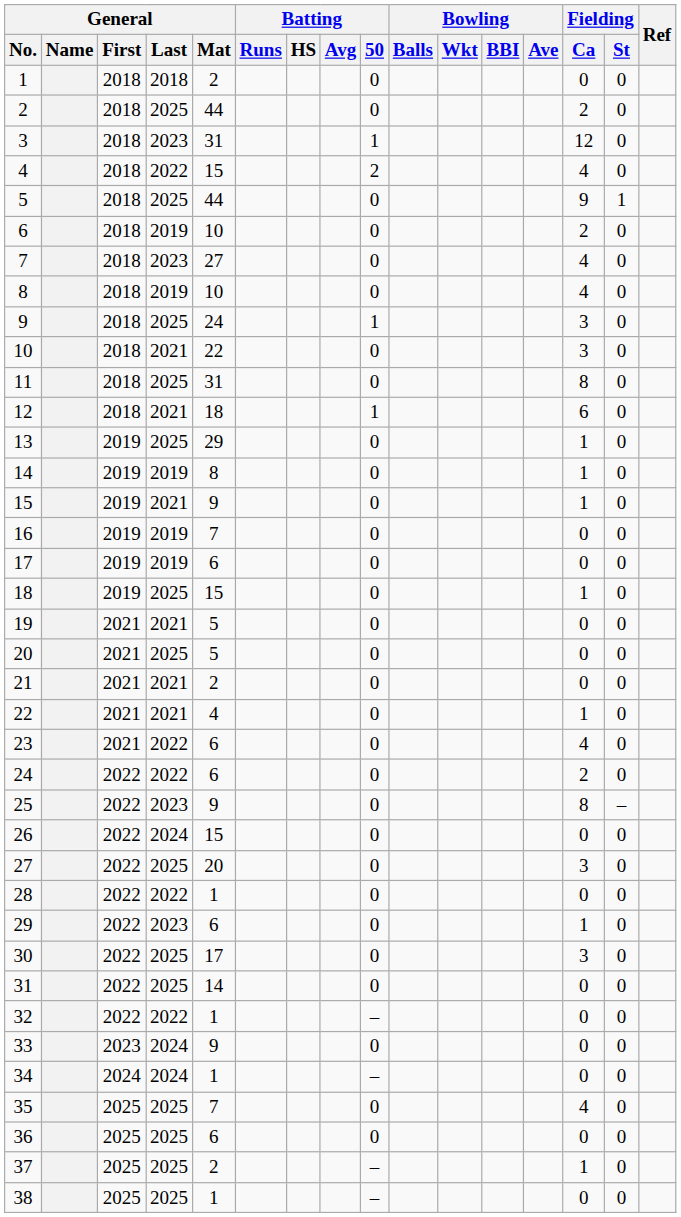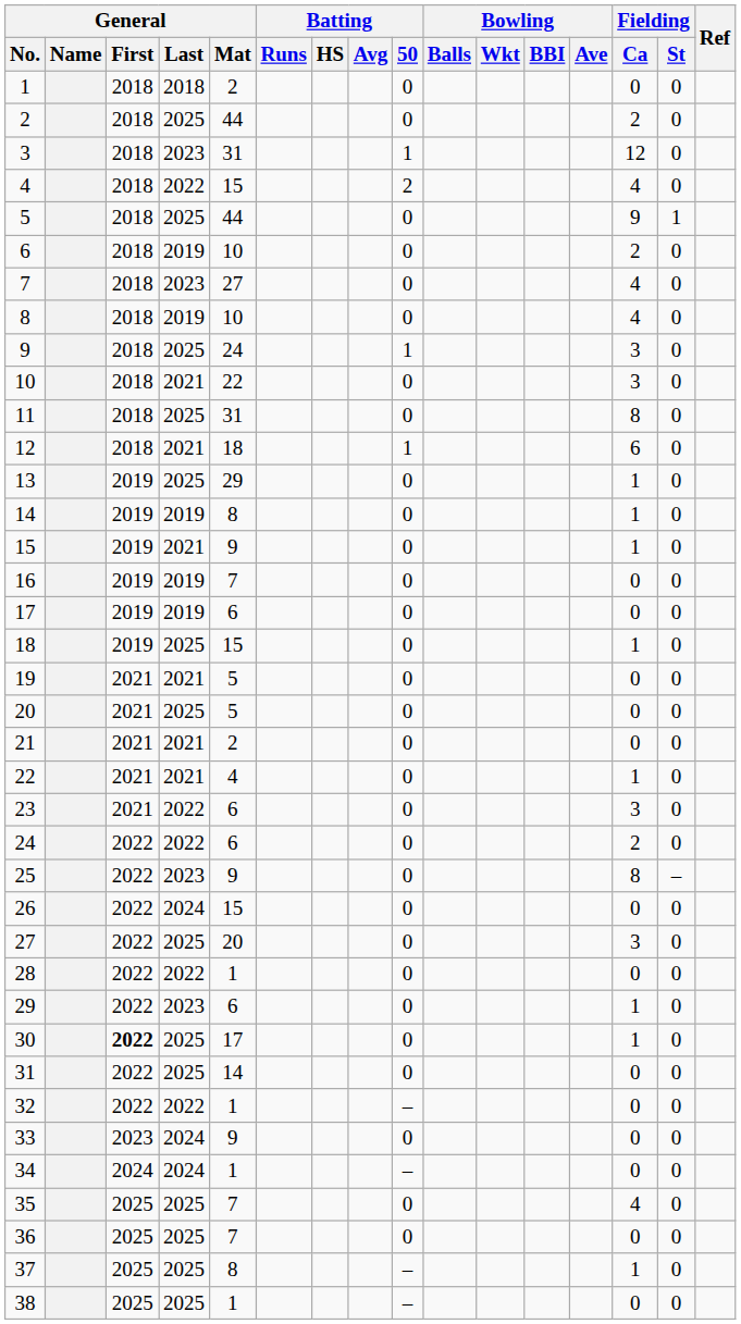 <table class="wikitable plainrowheaders sortable">
 <tr align="center">
 <th scope="col" colspan=5 class="unsortable">General</th>
 <th scope="col" colspan=4 class="unsortable"><a href='#'>Batting</a></th>
 <th scope="col" colspan=4 class="unsortable"><a href='#'>Bowling</a></th>
 <th scope="col" colspan=2 class="unsortable"><a href='#'>Fielding</a></th>
 <th scope="col" rowspan=2 class="unsortable">Ref</th>
 </tr>
 <tr align="center">
 <th scope="col">No.</th>
 <th scope="col">Name</th>
 <th scope="col">First</th>
 <th scope="col">Last</th>
 <th scope="col">Mat</th>
 <th scope="col"><a href='#'>Runs</a></th>
 <th scope="col">HS</th>
 <th scope="col"><a href='#'>Avg</a></th>
 <th scope="col"><a href='#'>50</a></th>
 <th scope="col"><a href='#'>Balls</a></th>
 <th scope="col"><a href='#'>Wkt</a></th>
 <th scope="col"><a href='#'>BBI</a></th>
 <th scope="col"><a href='#'>Ave</a></th>
 <th scope="col"><a href='#'>Ca</a></th>
 <th scope="col"><a href='#'>St</a></th>
 </tr>
 <tr align="center">
 <td>1</td>
 <th scope="row"></th>
 <td>2018</td>
 <td>2018</td>
 <td>2</td>
 <td></td>
 <td></td>
 <td></td>
 <td>0</td>
 <td></td>
 <td></td>
 <td></td>
 <td></td>
 <td>0</td>
 <td>0</td>
 <td></td>
 </tr>
 <tr align="center">
 <td>2</td>
 <th scope="row"></th>
 <td>2018</td>
 <td>2025</td>
 <td>44</td>
 <td></td>
 <td></td>
 <td></td>
 <td>0</td>
 <td></td>
 <td></td>
 <td></td>
 <td></td>
 <td>2</td>
 <td>0</td>
 <td></td>
 </tr>
 <tr align="center">
 <td>3</td>
 <th scope="row"></th>
 <td>2018</td>
 <td>2023</td>
 <td>31</td>
 <td></td>
 <td></td>
 <td></td>
 <td>1</td>
 <td></td>
 <td></td>
 <td></td>
 <td></td>
 <td>12</td>
 <td>0</td>
 <td></td>
 </tr>
 <tr align="center">
 <td>4</td>
 <th scope="row"></th>
 <td>2018</td>
 <td>2022</td>
 <td>15</td>
 <td></td>
 <td></td>
 <td></td>
 <td>2</td>
 <td></td>
 <td></td>
 <td></td>
 <td></td>
 <td>4</td>
 <td>0</td>
 <td></td>
 </tr>
 <tr align="center">
 <td>5</td>
 <th scope="row"></th>
 <td>2018</td>
 <td>2025</td>
 <td>44</td>
 <td></td>
 <td></td>
 <td></td>
 <td>0</td>
 <td></td>
 <td></td>
 <td></td>
 <td></td>
 <td>9</td>
 <td>1</td>
 <td></td>
 </tr>
 <tr align="center">
 <td>6</td>
 <th scope="row"></th>
 <td>2018</td>
 <td>2019</td>
 <td>10</td>
 <td></td>
 <td></td>
 <td></td>
 <td>0</td>
 <td></td>
 <td></td>
 <td></td>
 <td></td>
 <td>2</td>
 <td>0</td>
 <td></td>
 </tr>
 <tr align="center">
 <td>7</td>
 <th scope="row"></th>
 <td>2018</td>
 <td>2023</td>
 <td>27</td>
 <td></td>
 <td></td>
 <td></td>
 <td>0</td>
 <td></td>
 <td></td>
 <td></td>
 <td></td>
 <td>4</td>
 <td>0</td>
 <td></td>
 </tr>
 <tr align="center">
 <td>8</td>
 <th scope="row"></th>
 <td>2018</td>
 <td>2019</td>
 <td>10</td>
 <td></td>
 <td></td>
 <td></td>
 <td>0</td>
 <td></td>
 <td></td>
 <td></td>
 <td></td>
 <td>4</td>
 <td>0</td>
 <td></td>
 </tr>
 <tr align="center">
 <td>9</td>
 <th scope="row"></th>
 <td>2018</td>
 <td>2025</td>
 <td>24</td>
 <td></td>
 <td></td>
 <td></td>
 <td>1</td>
 <td></td>
 <td></td>
 <td></td>
 <td></td>
 <td>3</td>
 <td>0</td>
 <td></td>
 </tr>
 <tr align="center">
 <td>10</td>
 <th scope="row"></th>
 <td>2018</td>
 <td>2021</td>
 <td>22</td>
 <td></td>
 <td></td>
 <td></td>
 <td>0</td>
 <td></td>
 <td></td>
 <td></td>
 <td></td>
 <td>3</td>
 <td>0</td>
 <td></td>
 </tr>
 <tr align="center">
 <td>11</td>
 <th scope="row"></th>
 <td>2018</td>
 <td>2025</td>
 <td>31</td>
 <td></td>
 <td></td>
 <td></td>
 <td>0</td>
 <td></td>
 <td></td>
 <td></td>
 <td></td>
 <td>8</td>
 <td>0</td>
 <td></td>
 </tr>
 <tr align="center">
 <td>12</td>
 <th scope="row"></th>
 <td>2018</td>
 <td>2021</td>
 <td>18</td>
 <td></td>
 <td></td>
 <td></td>
 <td>1</td>
 <td></td>
 <td></td>
 <td></td>
 <td></td>
 <td>6</td>
 <td>0</td>
 <td></td>
 </tr>
 <tr align="center">
 <td>13</td>
 <th scope="row"></th>
 <td>2019</td>
 <td>2025</td>
 <td>29</td>
 <td></td>
 <td></td>
 <td></td>
 <td>0</td>
 <td></td>
 <td></td>
 <td></td>
 <td></td>
 <td>1</td>
 <td>0</td>
 <td></td>
 </tr>
 <tr align="center">
 <td>14</td>
 <th scope="row"></th>
 <td>2019</td>
 <td>2019</td>
 <td>8</td>
 <td></td>
 <td></td>
 <td></td>
 <td>0</td>
 <td></td>
 <td></td>
 <td></td>
 <td></td>
 <td>1</td>
 <td>0</td>
 <td></td>
 </tr>
 <tr align="center">
 <td>15</td>
 <th scope="row"></th>
 <td>2019</td>
 <td>2021</td>
 <td>9</td>
 <td></td>
 <td></td>
 <td></td>
 <td>0</td>
 <td></td>
 <td></td>
 <td></td>
 <td></td>
 <td>1</td>
 <td>0</td>
 <td></td>
 </tr>
 <tr align="center">
 <td>16</td>
 <th scope="row"></th>
 <td>2019</td>
 <td>2019</td>
 <td>7</td>
 <td></td>
 <td></td>
 <td></td>
 <td>0</td>
 <td></td>
 <td></td>
 <td></td>
 <td></td>
 <td>0</td>
 <td>0</td>
 <td></td>
 </tr>
 <tr align="center">
 <td>17</td>
 <th scope="row"></th>
 <td>2019</td>
 <td>2019</td>
 <td>6</td>
 <td></td>
 <td></td>
 <td></td>
 <td>0</td>
 <td></td>
 <td></td>
 <td></td>
 <td></td>
 <td>0</td>
 <td>0</td>
 <td></td>
 </tr>
 <tr align="center">
 <td>18</td>
 <th scope="row"></th>
 <td>2019</td>
 <td>2025</td>
 <td>15</td>
 <td></td>
 <td></td>
 <td></td>
 <td>0</td>
 <td></td>
 <td></td>
 <td></td>
 <td></td>
 <td>1</td>
 <td>0</td>
 <td></td>
 </tr>
 <tr align="center">
 <td>19</td>
 <th scope="row"></th>
 <td>2021</td>
 <td>2021</td>
 <td>5</td>
 <td></td>
 <td></td>
 <td></td>
 <td>0</td>
 <td></td>
 <td></td>
 <td></td>
 <td></td>
 <td>0</td>
 <td>0</td>
 <td></td>
 </tr>
 <tr align="center">
 <td>20</td>
 <th scope="row"></th>
 <td>2021</td>
 <td>2025</td>
 <td>5</td>
 <td></td>
 <td></td>
 <td></td>
 <td>0</td>
 <td></td>
 <td></td>
 <td></td>
 <td></td>
 <td>0</td>
 <td>0</td>
 <td></td>
 </tr>
 <tr align="center">
 <td>21</td>
 <th scope="row"></th>
 <td>2021</td>
 <td>2021</td>
 <td>2</td>
 <td></td>
 <td></td>
 <td></td>
 <td>0</td>
 <td></td>
 <td></td>
 <td></td>
 <td></td>
 <td>0</td>
 <td>0</td>
 <td></td>
 </tr>
 <tr align="center">
 <td>22</td>
 <th scope="row"></th>
 <td>2021</td>
 <td>2021</td>
 <td>4</td>
 <td></td>
 <td></td>
 <td></td>
 <td>0</td>
 <td></td>
 <td></td>
 <td></td>
 <td></td>
 <td>1</td>
 <td>0</td>
 <td></td>
 </tr>
 <tr align="center">
 <td>23</td>
 <th scope="row"></th>
 <td>2021</td>
 <td>2022</td>
 <td>6</td>
 <td></td>
 <td></td>
 <td></td>
 <td>0</td>
 <td></td>
 <td></td>
 <td></td>
 <td></td>
-<td>4</td>
+<td>3</td>
 <td>0</td>
 <td></td>
 </tr>
 <tr align="center">
 <td>24</td>
 <th scope="row"></th>
 <td>2022</td>
 <td>2022</td>
 <td>6</td>
 <td></td>
 <td></td>
 <td></td>
 <td>0</td>
 <td></td>
 <td></td>
 <td></td>
 <td></td>
 <td>2</td>
 <td>0</td>
 <td></td>
 </tr>
 <tr align="center">
 <td>25</td>
 <th scope="row"></th>
 <td>2022</td>
 <td>2023</td>
 <td>9</td>
 <td></td>
 <td></td>
 <td></td>
 <td>0</td>
 <td></td>
 <td></td>
 <td></td>
 <td></td>
 <td>8</td>
 <td>–</td>
 <td></td>
 </tr>
 <tr align="center">
 <td>26</td>
 <th scope="row"></th>
 <td>2022</td>
 <td>2024</td>
 <td>15</td>
 <td></td>
 <td></td>
 <td></td>
 <td>0</td>
 <td></td>
 <td></td>
 <td></td>
 <td></td>
 <td>0</td>
 <td>0</td>
 <td></td>
 </tr>
 <tr align="center">
 <td>27</td>
 <th scope="row"></th>
 <td>2022</td>
 <td>2025</td>
 <td>20</td>
 <td></td>
 <td></td>
 <td></td>
 <td>0</td>
 <td></td>
 <td></td>
 <td></td>
 <td></td>
 <td>3</td>
 <td>0</td>
 <td></td>
 </tr>
 <tr align="center">
 <td>28</td>
 <th scope="row"></th>
 <td>2022</td>
 <td>2022</td>
 <td>1</td>
 <td></td>
 <td></td>
 <td></td>
 <td>0</td>
 <td></td>
 <td></td>
 <td></td>
 <td></td>
 <td>0</td>
 <td>0</td>
 <td></td>
 </tr>
 <tr align="center">
 <td>29</td>
 <th scope="row"></th>
 <td>2022</td>
 <td>2023</td>
 <td>6</td>
 <td></td>
 <td></td>
 <td></td>
 <td>0</td>
 <td></td>
 <td></td>
 <td></td>
 <td></td>
 <td>1</td>
 <td>0</td>
 <td></td>
 </tr>
 <tr align="center">
 <td>30</td>
 <th scope="row"></th>
-<td>2022</td>
+<td><strong>2022</strong></td>
 <td>2025</td>
 <td>17</td>
 <td></td>
 <td></td>
 <td></td>
 <td>0</td>
 <td></td>
 <td></td>
 <td></td>
 <td></td>
-<td>3</td>
+<td>1</td>
 <td>0</td>
 <td></td>
 </tr>
 <tr align="center">
 <td>31</td>
 <th scope="row"></th>
 <td>2022</td>
 <td>2025</td>
 <td>14</td>
 <td></td>
 <td></td>
 <td></td>
 <td>0</td>
 <td></td>
 <td></td>
 <td></td>
 <td></td>
 <td>0</td>
 <td>0</td>
 <td></td>
 </tr>
 <tr align="center">
 <td>32</td>
 <th scope="row"></th>
 <td>2022</td>
 <td>2022</td>
 <td>1</td>
 <td></td>
 <td></td>
 <td></td>
 <td>–</td>
 <td></td>
 <td></td>
 <td></td>
 <td></td>
 <td>0</td>
 <td>0</td>
 <td></td>
 </tr>
 <tr align="center">
 <td>33</td>
 <th scope="row"></th>
 <td>2023</td>
 <td>2024</td>
 <td>9</td>
 <td></td>
 <td></td>
 <td></td>
 <td>0</td>
 <td></td>
 <td></td>
 <td></td>
 <td></td>
 <td>0</td>
 <td>0</td>
 <td></td>
 </tr>
 <tr align="center">
 <td>34</td>
 <th scope="row"></th>
 <td>2024</td>
 <td>2024</td>
 <td>1</td>
 <td></td>
 <td></td>
 <td></td>
 <td>–</td>
 <td></td>
 <td></td>
 <td></td>
 <td></td>
 <td>0</td>
 <td>0</td>
 <td></td>
 </tr>
 <tr align="center">
 <td>35</td>
 <th scope="row"></th>
 <td>2025</td>
 <td>2025</td>
 <td>7</td>
 <td></td>
 <td></td>
 <td></td>
 <td>0</td>
 <td></td>
 <td></td>
 <td></td>
 <td></td>
 <td>4</td>
 <td>0</td>
 <td></td>
 </tr>
 <tr align="center">
 <td>36</td>
 <th scope="row"></th>
 <td>2025</td>
 <td>2025</td>
-<td>6</td>
+<td>7</td>
 <td></td>
 <td></td>
 <td></td>
 <td>0</td>
 <td></td>
 <td></td>
 <td></td>
 <td></td>
 <td>0</td>
 <td>0</td>
 <td></td>
 </tr>
 <tr align="center">
 <td>37</td>
 <th scope="row"></th>
 <td>2025</td>
 <td>2025</td>
-<td>2</td>
+<td>8</td>
 <td></td>
 <td></td>
 <td></td>
 <td>–</td>
 <td></td>
 <td></td>
 <td></td>
 <td></td>
 <td>1</td>
 <td>0</td>
 <td></td>
 </tr>
 <tr align="center">
 <td>38</td>
 <th scope="row"></th>
 <td>2025</td>
 <td>2025</td>
 <td>1</td>
 <td></td>
 <td></td>
 <td></td>
 <td>–</td>
 <td></td>
 <td></td>
 <td></td>
 <td></td>
 <td>0</td>
 <td>0</td>
 <td></td>
 </tr>
 </table>
